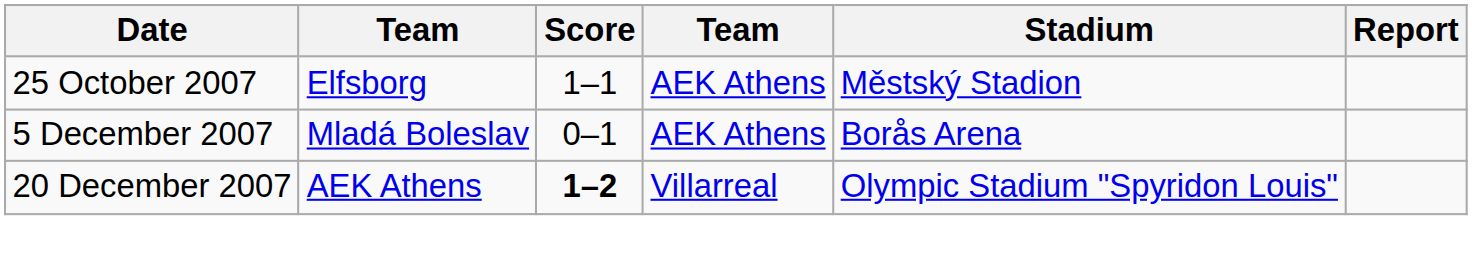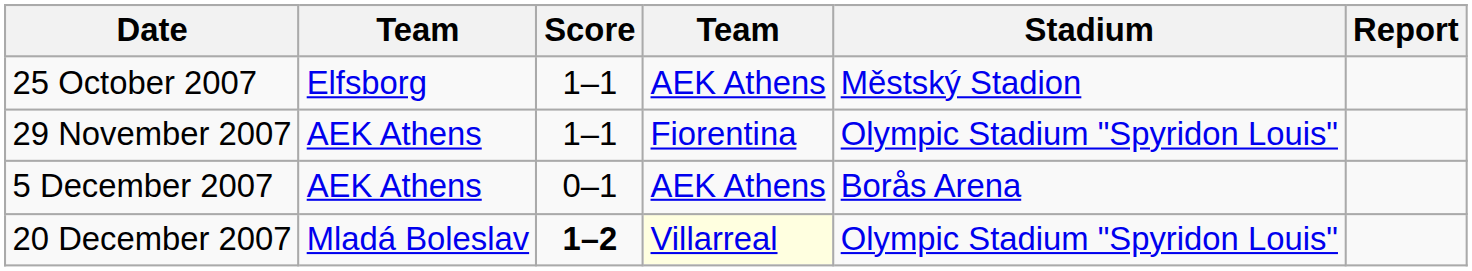 <table class="wikitable">
 <tr>
 <th>Date</th>
 <th>Team</th>
 <th>Score</th>
 <th>Team</th>
 <th>Stadium</th>
 <th>Report</th>
 </tr>
 <tr>
 <td>25 October 2007</td>
 <td> <a href='#'>Elfsborg</a></td>
 <td align="center">1–1</td>
 <td> <a href='#'>AEK Athens</a></td>
 <td><a href='#'>Městský Stadion</a></td>
 <td></td>
 </tr>
 <tr>
+<td>29 November 2007</td>
+<td> <a href='#'>AEK Athens</a></td>
+<td align="center">1–1</td>
+<td> <a href='#'>Fiorentina</a></td>
+<td><a href='#'>Olympic Stadium "Spyridon Louis"</a></td>
+<td></td>
+</tr>
+<tr>
 <td>5 December 2007</td>
-<td> <a href='#'>Mladá Boleslav</a></td>
+<td> <a href='#'>AEK Athens</a></td>
 <td align="center">0–1</td>
 <td> <a href='#'>AEK Athens</a></td>
 <td><a href='#'>Borås Arena</a></td>
 <td></td>
 </tr>
 <tr>
 <td>20 December 2007</td>
-<td> <a href='#'>AEK Athens</a></td>
+<td> <a href='#'>Mladá Boleslav</a></td>
 <td align="center"><strong>1–2</strong></td>
-<td> <a href='#'>Villarreal</a></td>
+<td style="background: lightyellow;"> <a href='#'>Villarreal</a></td>
 <td><a href='#'>Olympic Stadium "Spyridon Louis"</a></td>
 <td></td>
 </tr>
 </table>
